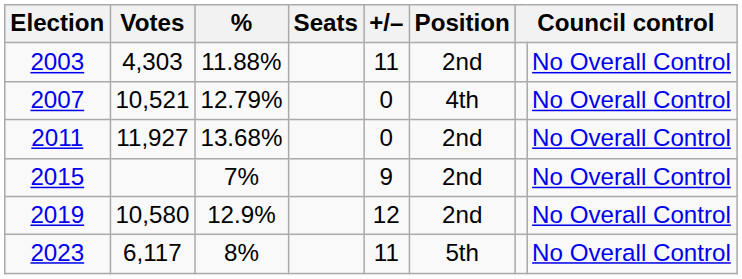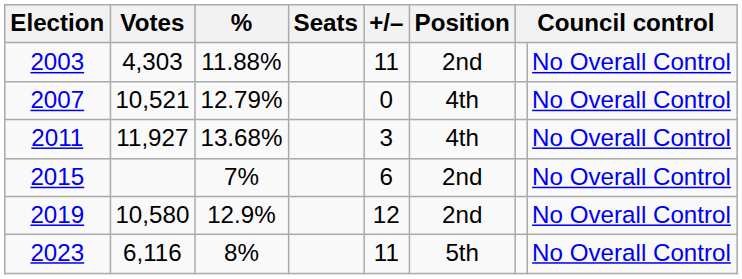 <table class="wikitable" style="text-align:center">
 <tr>
 <th>Election</th>
 <th>Votes</th>
 <th>%</th>
 <th><strong>Seats</strong></th>
 <th><strong>+/–</strong></th>
 <th><strong>Position</strong></th>
 <th colspan="2"><strong>Council control</strong></th>
 </tr>
 <tr>
 <td><a href='#'>2003</a></td>
 <td>4,303</td>
 <td>11.88%</td>
 <td></td>
 <td> 11</td>
 <td> 2nd</td>
 <td></td>
 <td><a href='#'>No Overall Control</a></td>
 </tr>
 <tr>
 <td><a href='#'>2007</a></td>
 <td>10,521</td>
 <td>12.79%</td>
 <td></td>
 <td> 0</td>
 <td> 4th</td>
 <td></td>
 <td><a href='#'>No Overall Control</a></td>
 </tr>
 <tr>
 <td><a href='#'>2011</a></td>
 <td>11,927</td>
 <td>13.68%</td>
 <td></td>
-<td> 0</td>
-<td> 2nd</td>
+<td> 3</td>
+<td> 4th</td>
 <td></td>
 <td><a href='#'>No Overall Control</a></td>
 </tr>
 <tr>
 <td><a href='#'>2015</a></td>
 <td></td>
 <td>7%</td>
 <td></td>
-<td> 9</td>
+<td> 6</td>
 <td> 2nd</td>
 <td></td>
 <td><a href='#'>No Overall Control</a></td>
 </tr>
 <tr>
 <td><a href='#'>2019</a></td>
 <td>10,580</td>
 <td>12.9%</td>
 <td></td>
 <td> 12</td>
 <td> 2nd</td>
 <td></td>
 <td><a href='#'>No Overall Control</a></td>
 </tr>
 <tr>
 <td><a href='#'>2023</a></td>
-<td>6,117</td>
+<td>6,116</td>
 <td>8%</td>
 <td></td>
 <td> 11</td>
 <td> 5th</td>
 <td></td>
 <td><a href='#'>No Overall Control</a></td>
 </tr>
 </table>
